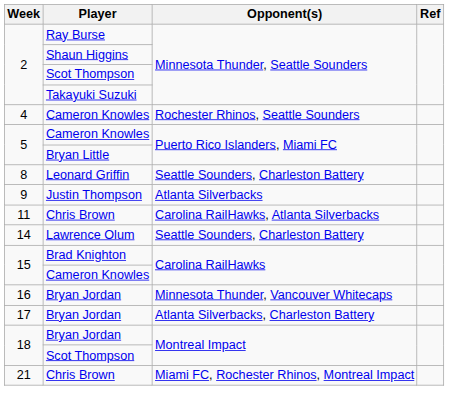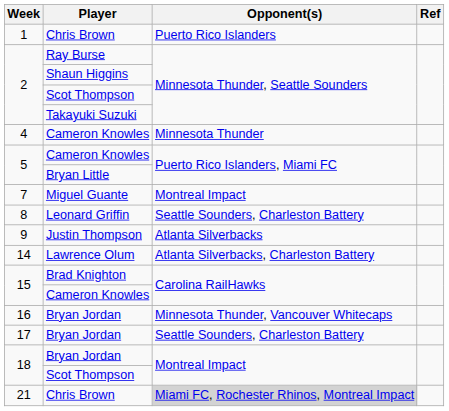 <table class=wikitable>
 <tr>
 <th>Week</th>
 <th>Player</th>
 <th>Opponent(s)</th>
 <th>Ref</th>
+</tr>
+<tr>
+<td align=center>1</td>
+<td> <a href='#'>Chris Brown</a></td>
+<td><a href='#'>Puerto Rico Islanders</a></td>
+<td></td>
 </tr>
 <tr>
 <td rowspan="4" align=center>2</td>
 <td> <a href='#'>Ray Burse</a></td>
 <td rowspan="4"><a href='#'>Minnesota Thunder</a>, <a href='#'>Seattle Sounders</a></td>
 <td rowspan="4"></td>
 </tr>
 <tr>
 <td> <a href='#'>Shaun Higgins</a></td>
 </tr>
 <tr>
 <td> <a href='#'>Scot Thompson</a></td>
 </tr>
 <tr>
 <td> <a href='#'>Takayuki Suzuki</a></td>
 </tr>
 <tr>
 <td align=center>4</td>
 <td> <a href='#'>Cameron Knowles</a></td>
-<td><a href='#'>Rochester Rhinos</a>, <a href='#'>Seattle Sounders</a></td>
+<td><a href='#'>Minnesota Thunder</a></td>
 <td></td>
 </tr>
 <tr>
 <td rowspan="2" align=center>5</td>
 <td> <a href='#'>Cameron Knowles</a></td>
 <td rowspan="2"><a href='#'>Puerto Rico Islanders</a>, <a href='#'>Miami FC</a></td>
 <td rowspan="2"></td>
 </tr>
 <tr>
 <td> <a href='#'>Bryan Little</a></td>
+</tr>
+<tr>
+<td align=center>7</td>
+<td> <a href='#'>Miguel Guante</a></td>
+<td><a href='#'>Montreal Impact</a></td>
+<td></td>
 </tr>
 <tr>
 <td align=center>8</td>
 <td> <a href='#'>Leonard Griffin</a></td>
 <td><a href='#'>Seattle Sounders</a>, <a href='#'>Charleston Battery</a></td>
 <td></td>
 </tr>
 <tr>
 <td align=center>9</td>
 <td> <a href='#'>Justin Thompson</a></td>
 <td><a href='#'>Atlanta Silverbacks</a></td>
 <td></td>
 </tr>
 <tr>
-<td align=center>11</td>
-<td> <a href='#'>Chris Brown</a></td>
-<td><a href='#'>Carolina RailHawks</a>, <a href='#'>Atlanta Silverbacks</a></td>
-<td></td>
-</tr>
-<tr>
 <td align=center>14</td>
 <td> <a href='#'>Lawrence Olum</a></td>
-<td><a href='#'>Seattle Sounders</a>, <a href='#'>Charleston Battery</a></td>
+<td><a href='#'>Atlanta Silverbacks</a>, <a href='#'>Charleston Battery</a></td>
 <td></td>
 </tr>
 <tr>
 <td rowspan="2" align=center>15</td>
 <td> <a href='#'>Brad Knighton</a></td>
 <td rowspan="2"><a href='#'>Carolina RailHawks</a></td>
 <td rowspan="2"></td>
 </tr>
 <tr>
 <td> <a href='#'>Cameron Knowles</a></td>
 </tr>
 <tr>
 <td align=center>16</td>
 <td> <a href='#'>Bryan Jordan</a></td>
 <td><a href='#'>Minnesota Thunder</a>, <a href='#'>Vancouver Whitecaps</a></td>
 <td></td>
 </tr>
 <tr>
 <td align=center>17</td>
 <td> <a href='#'>Bryan Jordan</a></td>
-<td><a href='#'>Atlanta Silverbacks</a>, <a href='#'>Charleston Battery</a></td>
+<td><a href='#'>Seattle Sounders</a>, <a href='#'>Charleston Battery</a></td>
 <td></td>
 </tr>
 <tr>
 <td rowspan="2" align=center>18</td>
 <td> <a href='#'>Bryan Jordan</a></td>
 <td rowspan="2"><a href='#'>Montreal Impact</a></td>
 <td rowspan="2"></td>
 </tr>
 <tr>
 <td> <a href='#'>Scot Thompson</a></td>
 </tr>
 <tr>
 <td align=center>21</td>
 <td> <a href='#'>Chris Brown</a></td>
-<td><a href='#'>Miami FC</a>, <a href='#'>Rochester Rhinos</a>, <a href='#'>Montreal Impact</a></td>
+<td style="background: lightgrey;"><a href='#'>Miami FC</a>, <a href='#'>Rochester Rhinos</a>, <a href='#'>Montreal Impact</a></td>
 <td></td>
 </tr>
 </table>
